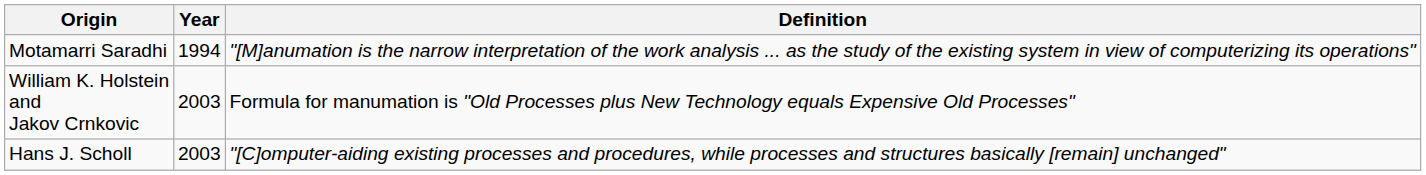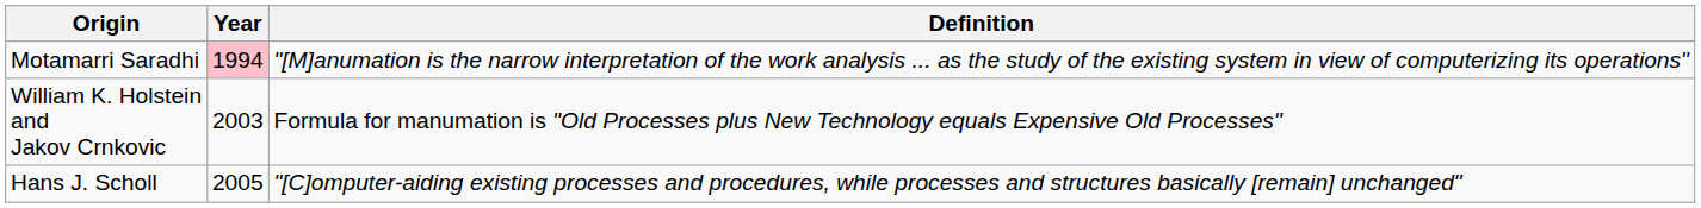 <table class="sortable wikitable">
 <tr>
 <th>Origin</th>
 <th>Year</th>
 <th>Definition</th>
 </tr>
 <tr>
 <td>Motamarri Saradhi</td>
-<td>1994</td>
+<td style="background: pink;">1994</td>
 <td><em>"[M]anumation is the narrow interpretation of the work analysis ... as the study of the existing system in view of computerizing its operations"</em></td>
 </tr>
 <tr>
 <td>William K. Holstein <br> and <br>Jakov Crnkovic</td>
 <td>2003</td>
 <td>Formula for manumation is <em>"Old Processes plus New Technology equals Expensive Old Processes"</em></td>
 </tr>
 <tr>
 <td>Hans J. Scholl</td>
-<td>2003</td>
+<td>2005</td>
 <td><em>"[C]omputer-aiding existing processes and procedures, while processes and structures basically [remain] unchanged"</em></td>
 </tr>
 </table>
